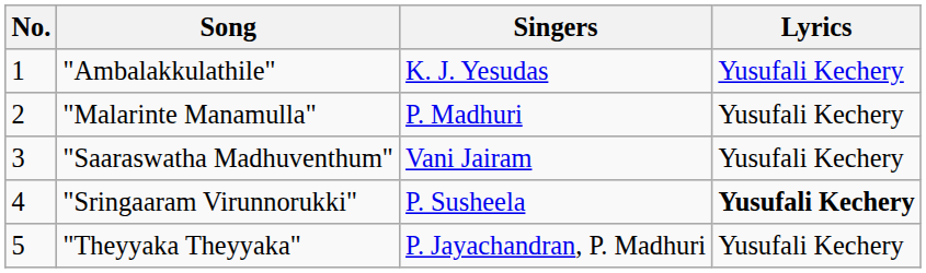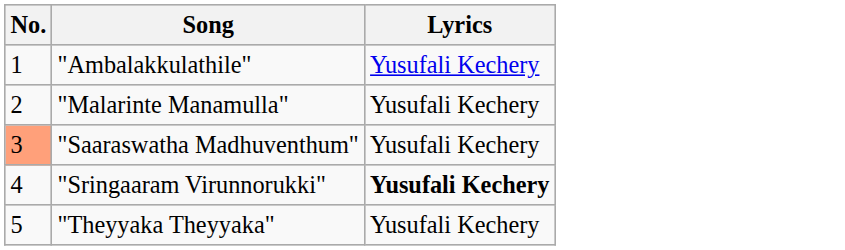 <table class="wikitable" style="font-size:95%;">
 <tr>
 <th>No.</th>
 <th>Song</th>
-<th>Singers</th>
 <th>Lyrics</th>
 </tr>
 <tr>
 <td>1</td>
 <td>"Ambalakkulathile"</td>
-<td><a href='#'>K. J. Yesudas</a></td>
 <td><a href='#'>Yusufali Kechery</a></td>
 </tr>
 <tr>
 <td>2</td>
 <td>"Malarinte Manamulla"</td>
-<td><a href='#'>P. Madhuri</a></td>
 <td>Yusufali Kechery</td>
 </tr>
 <tr>
-<td>3</td>
+<td style="background: lightsalmon;">3</td>
 <td>"Saaraswatha Madhuventhum"</td>
-<td><a href='#'>Vani Jairam</a></td>
 <td>Yusufali Kechery</td>
 </tr>
 <tr>
 <td>4</td>
 <td>"Sringaaram Virunnorukki"</td>
-<td><a href='#'>P. Susheela</a></td>
 <td><strong>Yusufali Kechery</strong></td>
 </tr>
 <tr>
 <td>5</td>
 <td>"Theyyaka Theyyaka"</td>
-<td><a href='#'>P. Jayachandran</a>, P. Madhuri</td>
 <td>Yusufali Kechery</td>
 </tr>
 </table>
